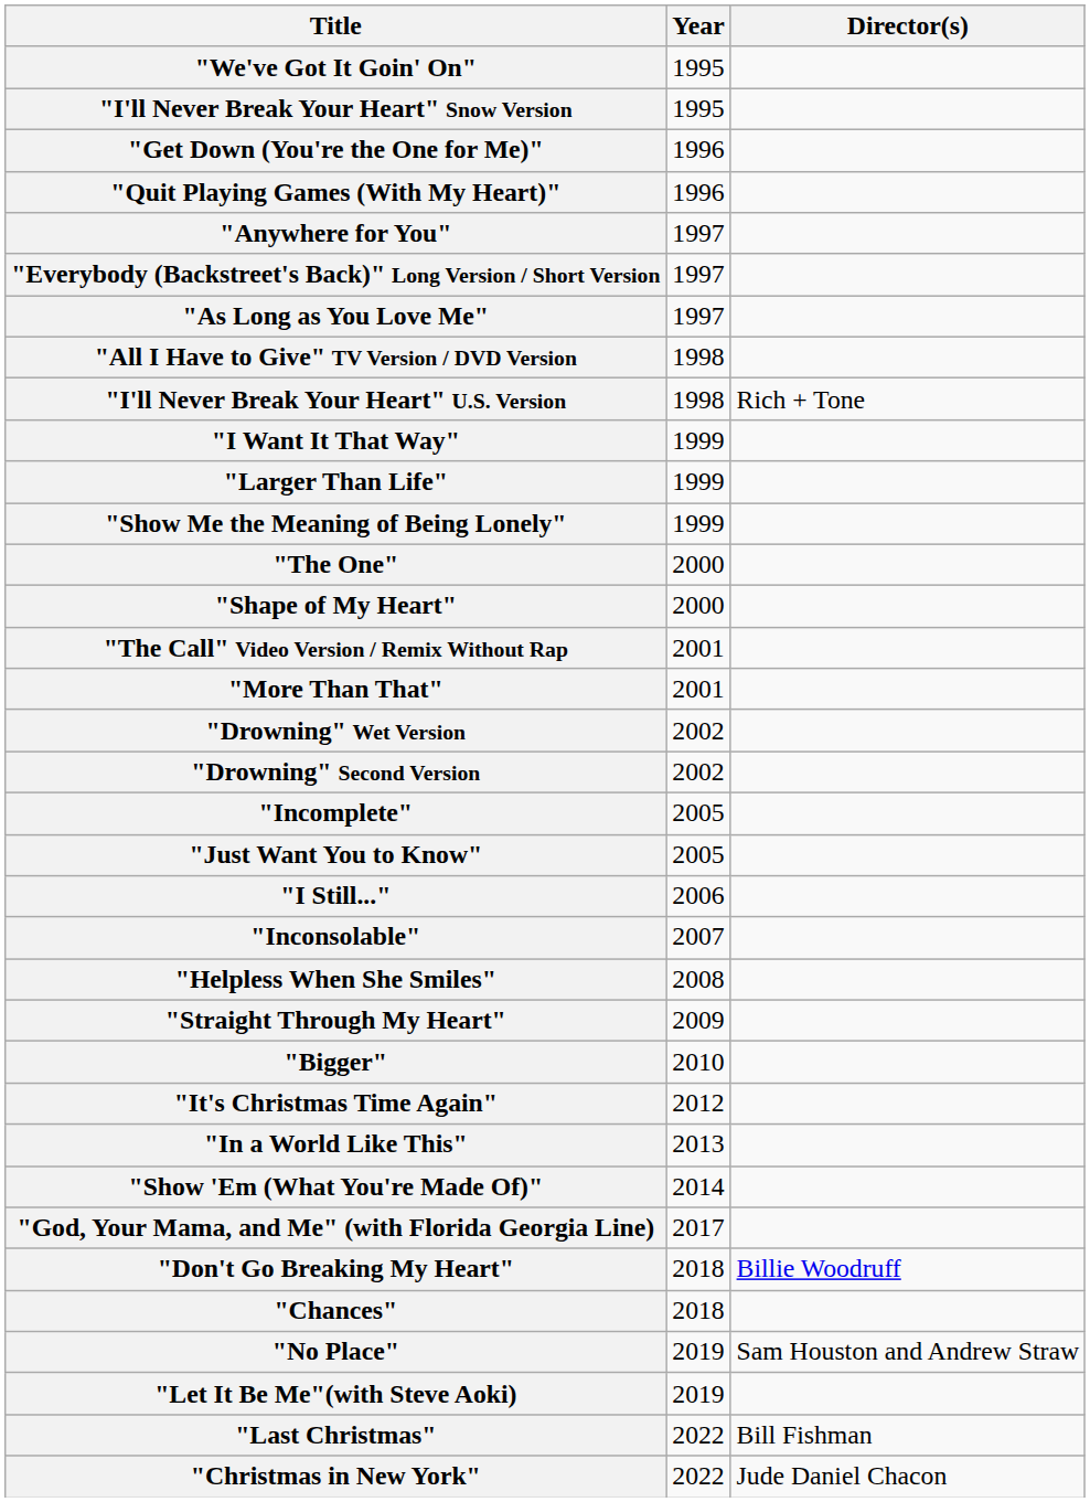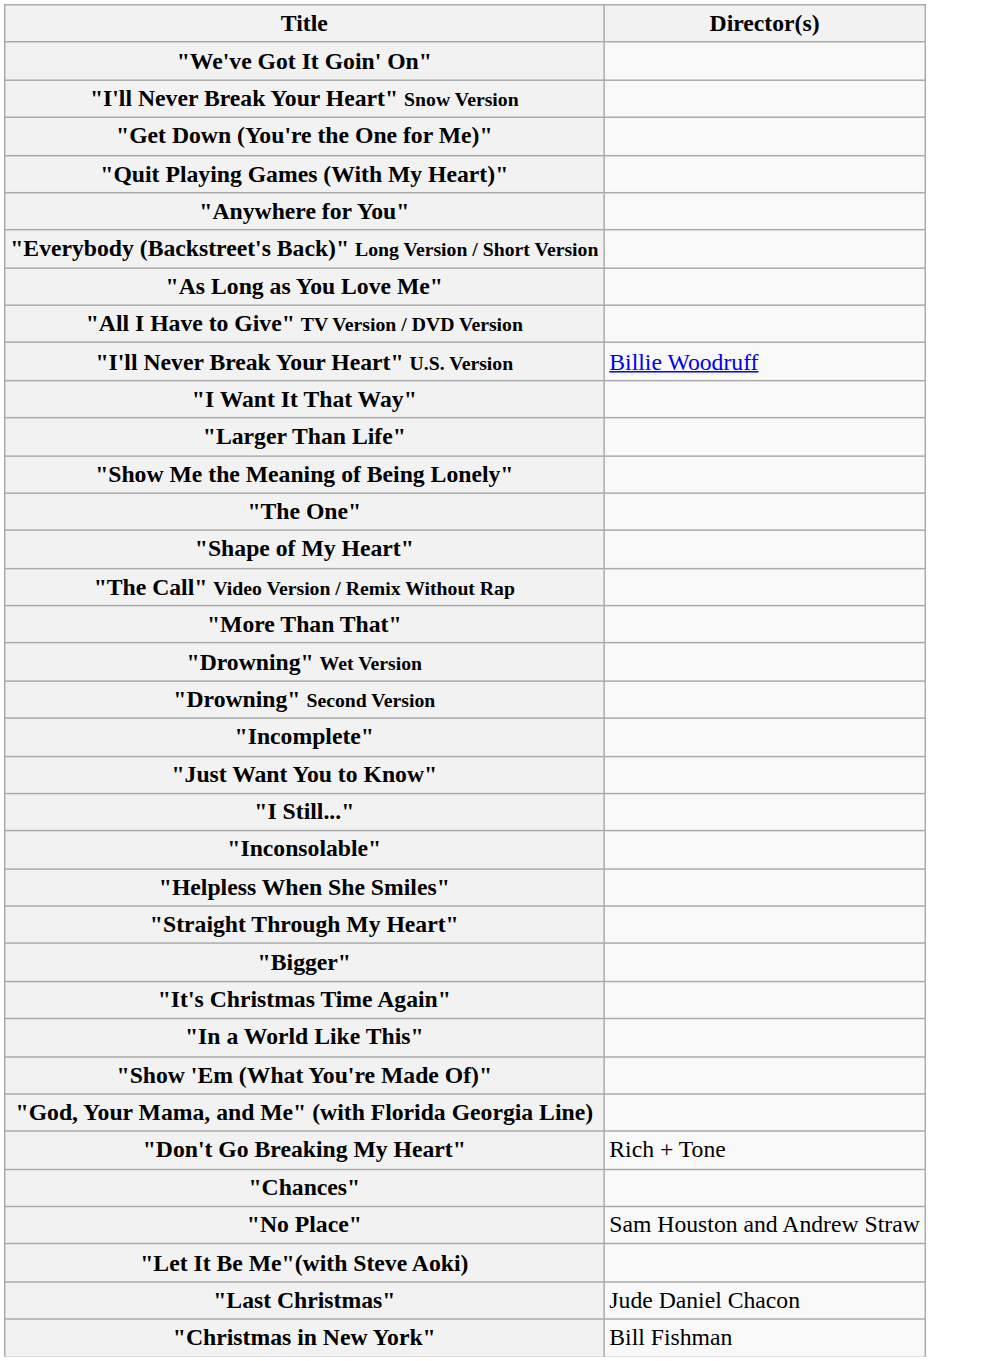 <table class="wikitable plainrowheaders sortable" border="1">
 <tr>
 <th scope="col">Title</th>
-<th scope="col">Year</th>
 <th scope="col">Director(s)</th>
 </tr>
 <tr>
 <th scope="row">"We've Got It Goin' On"</th>
-<td style="text-align:center;">1995</td>
 <td></td>
 </tr>
 <tr>
 <th scope="row">"I'll Never Break Your Heart" <small>Snow Version</small></th>
-<td style="text-align:center;">1995</td>
 <td></td>
 </tr>
 <tr>
 <th scope="row">"Get Down (You're the One for Me)"</th>
-<td style="text-align:center;">1996</td>
 <td></td>
 </tr>
 <tr>
 <th scope="row">"Quit Playing Games (With My Heart)"</th>
-<td style="text-align:center;">1996</td>
 <td></td>
 </tr>
 <tr>
 <th scope="row">"Anywhere for You"</th>
-<td style="text-align:center;">1997</td>
 <td></td>
 </tr>
 <tr>
 <th scope="row">"Everybody (Backstreet's Back)" <small>Long Version / Short Version</small></th>
-<td style="text-align:center;">1997</td>
 <td></td>
 </tr>
 <tr>
 <th scope="row">"As Long as You Love Me"</th>
-<td style="text-align:center;">1997</td>
 <td></td>
 </tr>
 <tr>
 <th scope="row">"All I Have to Give" <small>TV Version / DVD Version</small></th>
-<td style="text-align:center;">1998</td>
 <td></td>
 </tr>
 <tr>
 <th scope="row">"I'll Never Break Your Heart" <small>U.S. Version</small></th>
-<td style="text-align:center;">1998</td>
-<td>Rich + Tone</td>
+<td><a href='#'>Billie Woodruff</a></td>
 </tr>
 <tr>
 <th scope="row">"I Want It That Way"</th>
-<td style="text-align:center;">1999</td>
 <td></td>
 </tr>
 <tr>
 <th scope="row">"Larger Than Life"</th>
-<td style="text-align:center;">1999</td>
 <td></td>
 </tr>
 <tr>
 <th scope="row">"Show Me the Meaning of Being Lonely"</th>
-<td style="text-align:center;">1999</td>
 <td></td>
 </tr>
 <tr>
 <th scope="row">"The One"</th>
-<td style="text-align:center;">2000</td>
 <td></td>
 </tr>
 <tr>
 <th scope="row">"Shape of My Heart"</th>
-<td style="text-align:center;">2000</td>
 <td></td>
 </tr>
 <tr>
 <th scope="row">"The Call" <small>Video Version / Remix Without Rap</small></th>
-<td style="text-align:center;">2001</td>
 <td></td>
 </tr>
 <tr>
 <th scope="row">"More Than That"</th>
-<td style="text-align:center;">2001</td>
 <td></td>
 </tr>
 <tr>
 <th scope="row">"Drowning" <small>Wet Version</small></th>
-<td style="text-align:center;">2002</td>
 <td></td>
 </tr>
 <tr>
 <th scope="row">"Drowning" <small>Second Version</small></th>
-<td style="text-align:center;">2002</td>
 <td></td>
 </tr>
 <tr>
 <th scope="row">"Incomplete"</th>
-<td style="text-align:center;">2005</td>
 <td></td>
 </tr>
 <tr>
 <th scope="row">"Just Want You to Know"</th>
-<td style="text-align:center;">2005</td>
 <td></td>
 </tr>
 <tr>
 <th scope="row">"I Still..."</th>
-<td style="text-align:center;">2006</td>
 <td></td>
 </tr>
 <tr>
 <th scope="row">"Inconsolable"</th>
-<td style="text-align:center;">2007</td>
 <td></td>
 </tr>
 <tr>
 <th scope="row">"Helpless When She Smiles"</th>
-<td style="text-align:center;">2008</td>
 <td></td>
 </tr>
 <tr>
 <th scope="row">"Straight Through My Heart"</th>
-<td style="text-align:center;">2009</td>
 <td></td>
 </tr>
 <tr>
 <th scope="row">"Bigger"</th>
-<td style="text-align:center;">2010</td>
 <td></td>
 </tr>
 <tr>
 <th scope="row">"It's Christmas Time Again"</th>
-<td style="text-align:center;">2012</td>
 <td></td>
 </tr>
 <tr>
 <th scope="row">"In a World Like This"</th>
-<td style="text-align:center;">2013</td>
 <td></td>
 </tr>
 <tr>
 <th scope="row">"Show 'Em (What You're Made Of)"</th>
-<td style="text-align:center;">2014</td>
 <td></td>
 </tr>
 <tr>
 <th scope="row">"God, Your Mama, and Me" (with Florida Georgia Line)</th>
-<td style="text-align:center;">2017</td>
 <td></td>
 </tr>
 <tr>
 <th scope="row">"Don't Go Breaking My Heart"</th>
-<td style="text-align:center;">2018</td>
-<td><a href='#'>Billie Woodruff</a></td>
+<td>Rich + Tone</td>
 </tr>
 <tr>
 <th scope="row">"Chances"</th>
-<td style="text-align:center;">2018</td>
 <td></td>
 </tr>
 <tr>
 <th scope="row">"No Place"</th>
-<td style="text-align:center;">2019</td>
 <td>Sam Houston and Andrew Straw</td>
 </tr>
 <tr>
 <th scope="row">"Let It Be Me"(with Steve Aoki)</th>
-<td style="text-align:center;">2019</td>
 <td></td>
 </tr>
 <tr>
 <th scope="row">"Last Christmas"</th>
-<td style="text-align:center;">2022</td>
-<td>Bill Fishman</td>
+<td>Jude Daniel Chacon</td>
 </tr>
 <tr>
 <th scope="row">"Christmas in New York"</th>
-<td style="text-align:center;">2022</td>
-<td>Jude Daniel Chacon</td>
+<td>Bill Fishman</td>
 </tr>
 </table>
